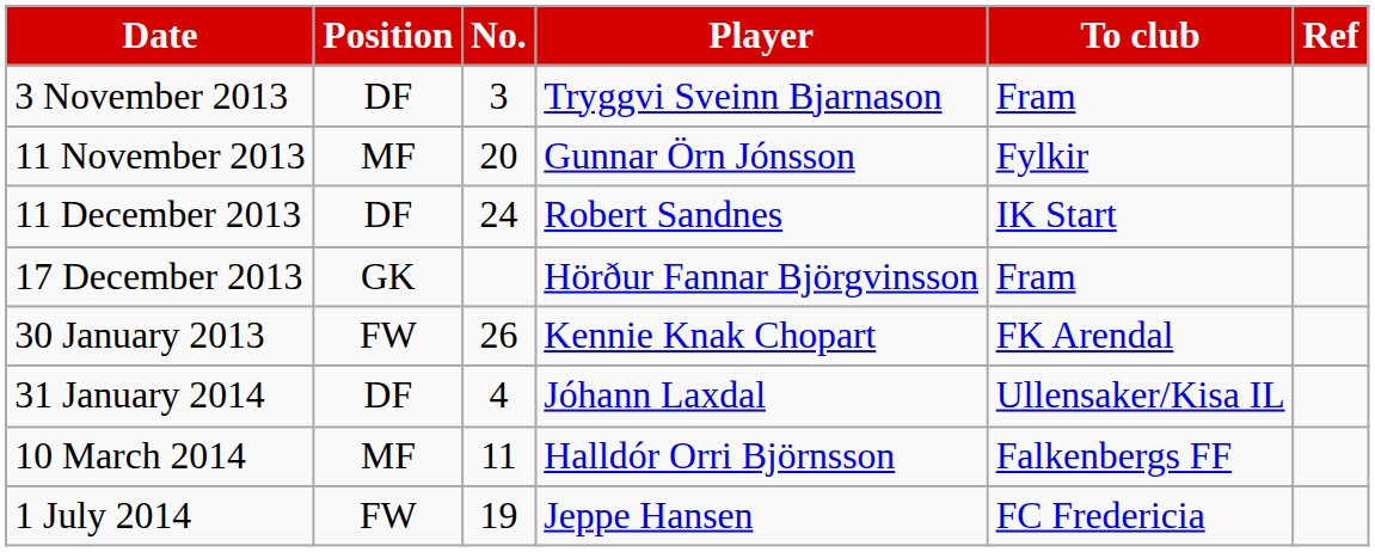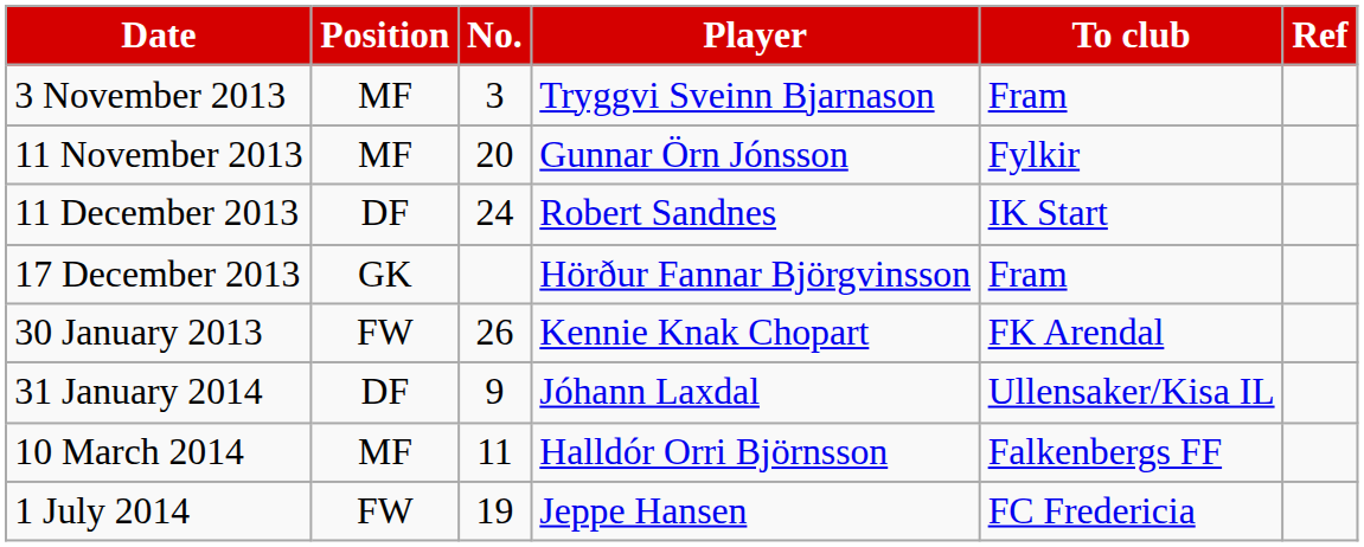 <table class="wikitable sortable">
 <tr>
 <th style="background:#d50000; color:white;"><strong>Date</strong></th>
 <th style="background:#d50000; color:white;"><strong>Position</strong></th>
 <th style="background:#d50000; color:white;"><strong>No.</strong></th>
 <th style="background:#d50000; color:white;"><strong>Player</strong></th>
 <th style="background:#d50000; color:white;"><strong>To club</strong></th>
 <th style="background:#d50000; color:white;"><strong>Ref</strong></th>
 </tr>
 <tr>
 <td>3 November 2013</td>
-<td style="text-align:center;">DF</td>
+<td style="text-align:center;">MF</td>
 <td style="text-align:center;">3</td>
 <td style="text-align:left;"> <a href='#'>Tryggvi Sveinn Bjarnason</a></td>
 <td style="text-align:left;"> <a href='#'>Fram</a></td>
 <td></td>
 </tr>
 <tr>
 <td>11 November 2013</td>
 <td style="text-align:center;">MF</td>
 <td style="text-align:center;">20</td>
 <td style="text-align:left;"> <a href='#'>Gunnar Örn Jónsson</a></td>
 <td style="text-align:left;"> <a href='#'>Fylkir</a></td>
 <td></td>
 </tr>
 <tr>
 <td>11 December 2013</td>
 <td style="text-align:center;">DF</td>
 <td style="text-align:center;">24</td>
 <td style="text-align:left;"> <a href='#'>Robert Sandnes</a></td>
 <td style="text-align:left;"> <a href='#'>IK Start</a></td>
 <td></td>
 </tr>
 <tr>
 <td>17 December 2013</td>
 <td style="text-align:center;">GK</td>
 <td style="text-align:center;"></td>
 <td style="text-align:left;"> <a href='#'>Hörður Fannar Björgvinsson</a></td>
 <td style="text-align:left;"> <a href='#'>Fram</a></td>
 <td></td>
 </tr>
 <tr>
 <td>30 January 2013</td>
 <td style="text-align:center;">FW</td>
 <td style="text-align:center;">26</td>
 <td style="text-align:left;"> <a href='#'>Kennie Knak Chopart</a></td>
 <td style="text-align:left;"> <a href='#'>FK Arendal</a></td>
 <td></td>
 </tr>
 <tr>
 <td>31 January 2014</td>
 <td style="text-align:center;">DF</td>
-<td style="text-align:center;">4</td>
+<td style="text-align:center;">9</td>
 <td style="text-align:left;"> <a href='#'>Jóhann Laxdal</a></td>
 <td style="text-align:left;"> <a href='#'>Ullensaker/Kisa IL</a></td>
 <td></td>
 </tr>
 <tr>
 <td>10 March 2014</td>
 <td style="text-align:center;">MF</td>
 <td style="text-align:center;">11</td>
 <td style="text-align:left;"> <a href='#'>Halldór Orri Björnsson</a></td>
 <td style="text-align:left;"> <a href='#'>Falkenbergs FF</a></td>
 <td></td>
 </tr>
 <tr>
 <td>1 July 2014</td>
 <td style="text-align:center;">FW</td>
 <td style="text-align:center;">19</td>
 <td style="text-align:left;"> <a href='#'>Jeppe Hansen</a></td>
 <td style="text-align:left;"> <a href='#'>FC Fredericia</a></td>
 <td></td>
 </tr>
 </table>
